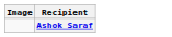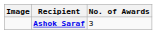 <table class="wikitable">
 <tr>
 <th>Image</th>
 <th>Recipient</th>
+<th>No. of Awards</th>
 </tr>
 <tr>
 <td></td>
 <th><a href='#'>Ashok Saraf</a></th>
+<td>3</td>
 </tr>
 </table>
